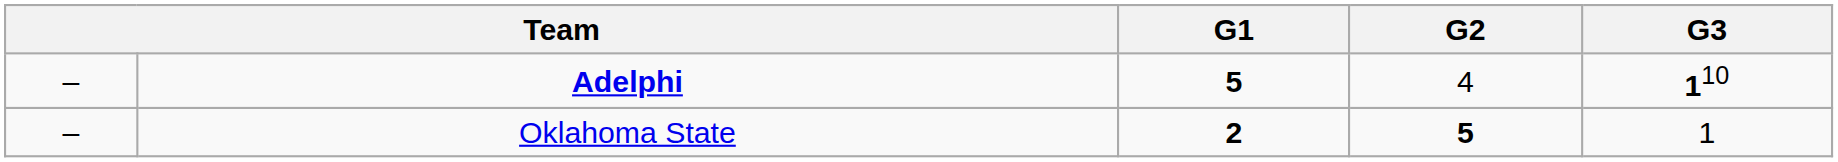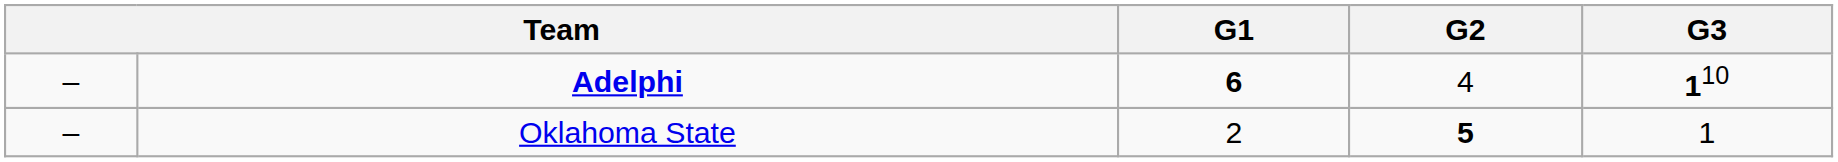 <table class="wikitable" style="font-size:90%; width: 55%; text-align: center">
 <tr>
 <th colspan=2>Team</th>
 <th>G1</th>
 <th>G2</th>
 <th>G3</th>
 </tr>
 <tr>
 <td>–</td>
 <td><strong><a href='#'>Adelphi</a></strong></td>
-<td><strong>5</strong></td>
+<td><strong>6</strong></td>
 <td>4</td>
 <td><strong>1</strong><sup>10</sup></td>
 </tr>
 <tr>
 <td>–</td>
 <td><a href='#'>Oklahoma State</a></td>
-<td><strong>2</strong></td>
+<td>2</td>
 <td><strong>5</strong></td>
 <td>1</td>
 </tr>
 </table>
